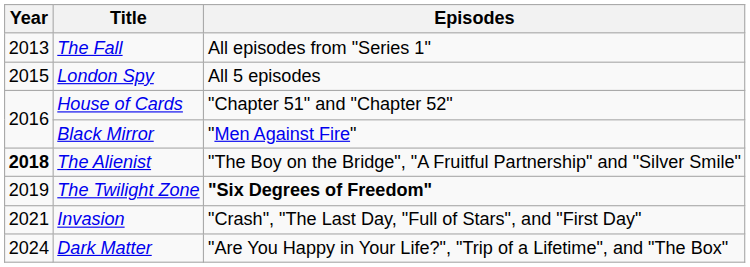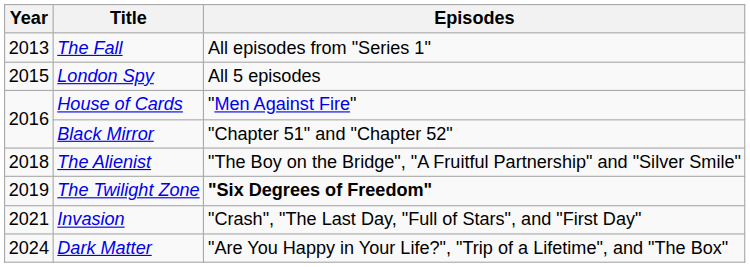 <table class="wikitable">
 <tr>
 <th>Year</th>
 <th>Title</th>
 <th>Episodes</th>
 </tr>
 <tr>
 <td>2013</td>
 <td><em><a href='#'>The Fall</a></em></td>
 <td>All episodes from "Series 1"</td>
 </tr>
 <tr>
 <td>2015</td>
 <td><em><a href='#'>London Spy</a></em></td>
 <td>All 5 episodes</td>
 </tr>
 <tr>
 <td rowspan=2>2016</td>
 <td><em><a href='#'>House of Cards</a></em></td>
+<td>"<a href='#'>Men Against Fire</a>"</td>
+</tr>
+<tr>
+<td><em><a href='#'>Black Mirror</a></em></td>
 <td>"Chapter 51" and "Chapter 52"</td>
 </tr>
 <tr>
-<td><em><a href='#'>Black Mirror</a></em></td>
-<td>"<a href='#'>Men Against Fire</a>"</td>
-</tr>
-<tr>
-<td><strong>2018</strong></td>
+<td>2018</td>
 <td><em><a href='#'>The Alienist</a></em></td>
 <td>"The Boy on the Bridge", "A Fruitful Partnership" and "Silver Smile"</td>
 </tr>
 <tr>
 <td>2019</td>
 <td><em><a href='#'>The Twilight Zone</a></em></td>
 <td><strong>"Six Degrees of Freedom"</strong></td>
 </tr>
 <tr>
 <td>2021</td>
 <td><em><a href='#'>Invasion</a></em></td>
 <td>"Crash", "The Last Day, "Full of Stars", and "First Day"</td>
 </tr>
 <tr>
 <td>2024</td>
 <td><em><a href='#'>Dark Matter</a></em></td>
 <td>"Are You Happy in Your Life?", "Trip of a Lifetime", and "The Box"</td>
 </tr>
 </table>
